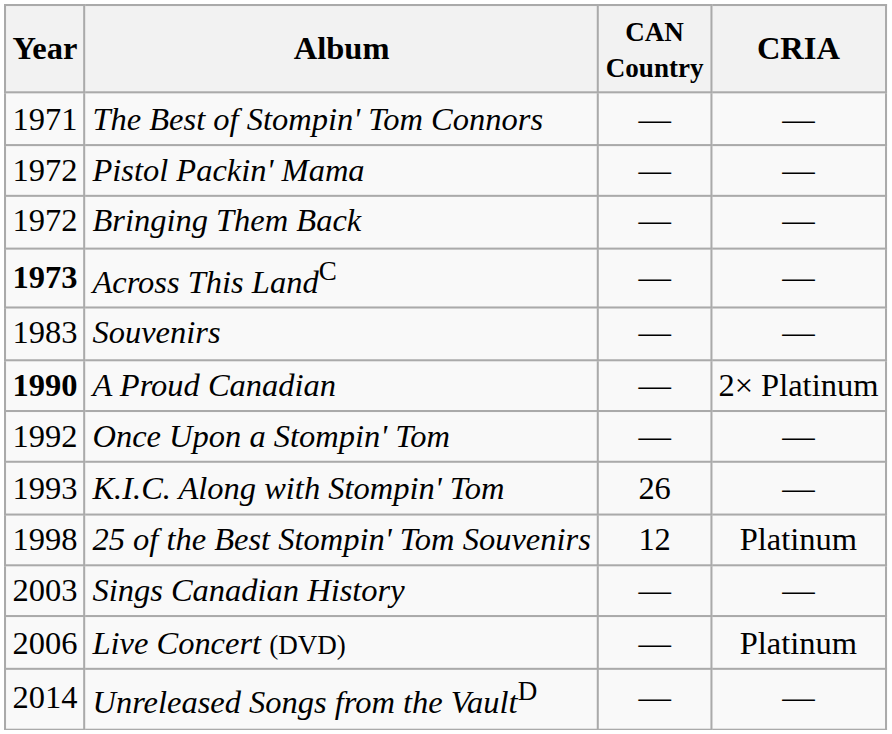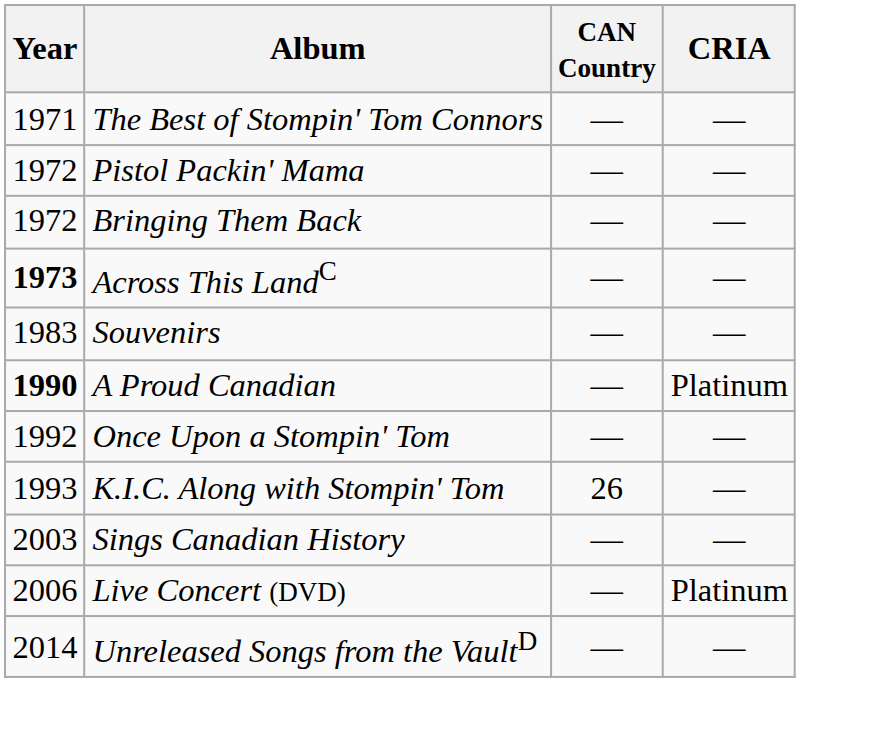 <table class="wikitable">
 <tr>
 <th>Year</th>
 <th>Album</th>
 <th style="width:45px;"><small>CAN Country</small></th>
 <th>CRIA</th>
 </tr>
 <tr>
 <td>1971</td>
 <td><em>The Best of Stompin' Tom Connors</em></td>
 <td style="text-align:center;">—</td>
 <td style="text-align:center;">—</td>
 </tr>
 <tr>
 <td>1972</td>
 <td><em>Pistol Packin' Mama</em></td>
 <td style="text-align:center;">—</td>
 <td style="text-align:center;">—</td>
 </tr>
 <tr>
 <td>1972</td>
 <td><em>Bringing Them Back</em></td>
 <td style="text-align:center;">—</td>
 <td style="text-align:center;">—</td>
 </tr>
 <tr>
 <td><strong>1973</strong></td>
 <td><em>Across This Land</em><sup>C</sup></td>
 <td style="text-align:center;">—</td>
 <td style="text-align:center;">—</td>
 </tr>
 <tr>
 <td>1983</td>
 <td><em>Souvenirs</em></td>
 <td style="text-align:center;">—</td>
 <td style="text-align:center;">—</td>
 </tr>
 <tr>
 <td><strong>1990</strong></td>
 <td><em>A Proud Canadian</em></td>
 <td style="text-align:center;">—</td>
-<td style="text-align:center;">2× Platinum</td>
+<td style="text-align:center;">Platinum</td>
 </tr>
 <tr>
 <td>1992</td>
 <td><em>Once Upon a Stompin' Tom</em></td>
 <td style="text-align:center;">—</td>
 <td style="text-align:center;">—</td>
 </tr>
 <tr>
 <td>1993</td>
 <td><em>K.I.C. Along with Stompin' Tom</em></td>
 <td style="text-align:center;">26</td>
 <td style="text-align:center;">—</td>
-</tr>
-<tr>
-<td>1998</td>
-<td><em>25 of the Best Stompin' Tom Souvenirs</em></td>
-<td style="text-align:center;">12</td>
-<td style="text-align:center;">Platinum</td>
 </tr>
 <tr>
 <td>2003</td>
 <td><em>Sings Canadian History</em></td>
 <td style="text-align:center;">—</td>
 <td style="text-align:center;">—</td>
 </tr>
 <tr>
 <td>2006</td>
 <td><em>Live Concert</em> <small>(DVD)</small></td>
 <td style="text-align:center;">—</td>
 <td style="text-align:center;">Platinum</td>
 </tr>
 <tr>
 <td>2014</td>
 <td><em>Unreleased Songs from the Vault</em><sup>D</sup></td>
 <td style="text-align:center;">—</td>
 <td style="text-align:center;">—</td>
 </tr>
 </table>
